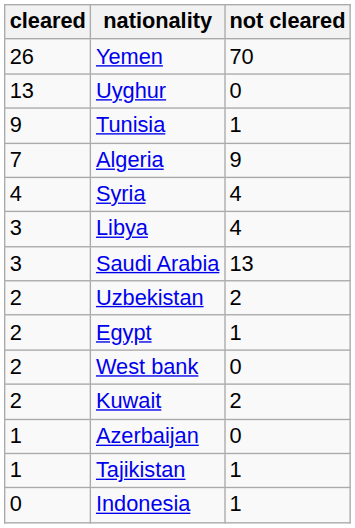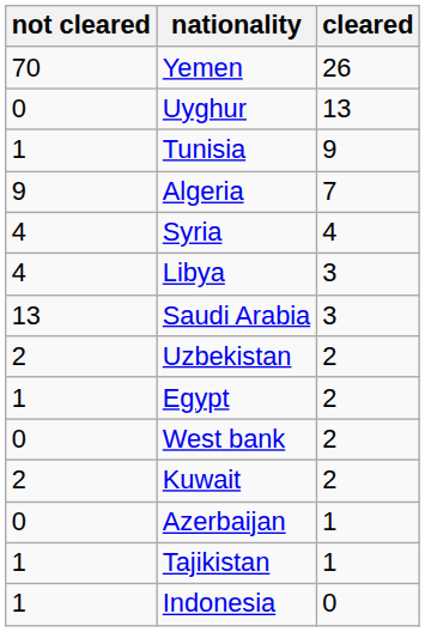 <table class="wikitable sortable">
 <tr>
+<th><strong>not cleared</strong></th>
+<th><strong>nationality</strong></th>
 <th><strong>cleared</strong></th>
-<th><strong>nationality</strong></th>
-<th><strong>not cleared</strong></th>
 </tr>
 <tr>
+<td>70</td>
+<td><a href='#'>Yemen</a></td>
 <td>26</td>
-<td><a href='#'>Yemen</a></td>
-<td>70</td>
 </tr>
 <tr>
+<td>0</td>
+<td><a href='#'>Uyghur</a></td>
 <td>13</td>
-<td><a href='#'>Uyghur</a></td>
-<td>0</td>
+</tr>
+<tr>
+<td>1</td>
+<td><a href='#'>Tunisia</a></td>
+<td>9</td>
 </tr>
 <tr>
 <td>9</td>
-<td><a href='#'>Tunisia</a></td>
-<td>1</td>
-</tr>
-<tr>
+<td><a href='#'>Algeria</a></td>
 <td>7</td>
-<td><a href='#'>Algeria</a></td>
-<td>9</td>
 </tr>
 <tr>
 <td>4</td>
 <td><a href='#'>Syria</a></td>
 <td>4</td>
 </tr>
 <tr>
+<td>4</td>
+<td><a href='#'>Libya</a></td>
 <td>3</td>
-<td><a href='#'>Libya</a></td>
-<td>4</td>
 </tr>
 <tr>
+<td>13</td>
+<td><a href='#'>Saudi Arabia</a></td>
 <td>3</td>
-<td><a href='#'>Saudi Arabia</a></td>
-<td>13</td>
 </tr>
 <tr>
 <td>2</td>
 <td><a href='#'>Uzbekistan</a></td>
 <td>2</td>
 </tr>
 <tr>
+<td>1</td>
+<td><a href='#'>Egypt</a></td>
 <td>2</td>
-<td><a href='#'>Egypt</a></td>
-<td>1</td>
 </tr>
 <tr>
+<td>0</td>
+<td><a href='#'>West bank</a></td>
 <td>2</td>
-<td><a href='#'>West bank</a></td>
-<td>0</td>
 </tr>
 <tr>
 <td>2</td>
 <td><a href='#'>Kuwait</a></td>
 <td>2</td>
 </tr>
 <tr>
+<td>0</td>
+<td><a href='#'>Azerbaijan</a></td>
 <td>1</td>
-<td><a href='#'>Azerbaijan</a></td>
-<td>0</td>
 </tr>
 <tr>
 <td>1</td>
 <td><a href='#'>Tajikistan</a></td>
 <td>1</td>
 </tr>
 <tr>
+<td>1</td>
+<td><a href='#'>Indonesia</a></td>
 <td>0</td>
-<td><a href='#'>Indonesia</a></td>
-<td>1</td>
 </tr>
 </table>
